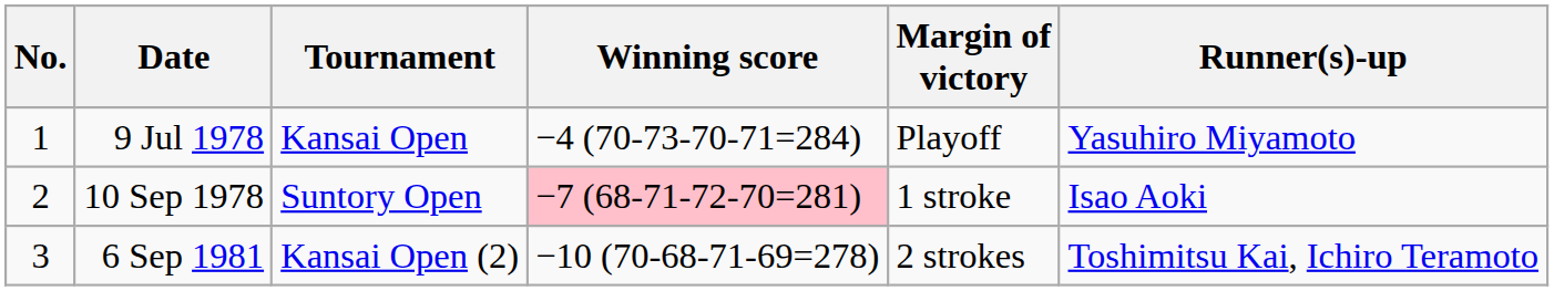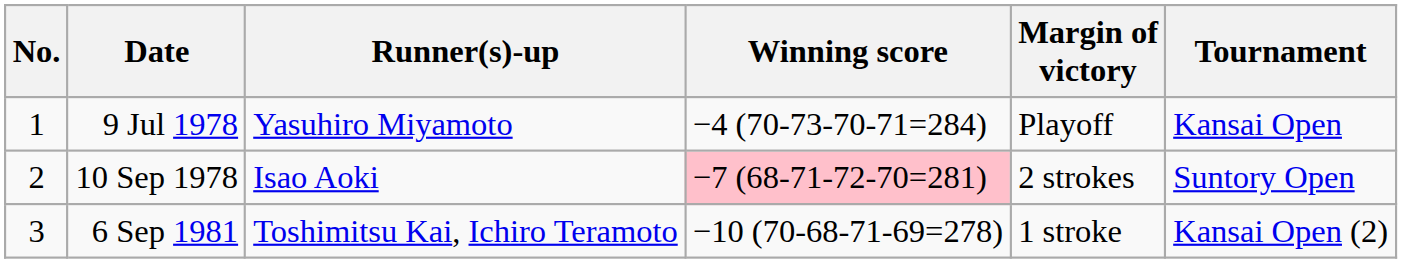 <table class="wikitable" style="font-size:95%;">
 <tr>
 <th>No.</th>
 <th>Date</th>
-<th>Tournament</th>
+<th>Runner(s)-up</th>
 <th>Winning score</th>
 <th>Margin of<br>victory</th>
-<th>Runner(s)-up</th>
+<th>Tournament</th>
 </tr>
 <tr>
 <td align=center>1</td>
 <td align=right>9 Jul <a href='#'>1978</a></td>
-<td><a href='#'>Kansai Open</a></td>
+<td> <a href='#'>Yasuhiro Miyamoto</a></td>
 <td>−4 (70-73-70-71=284)</td>
 <td>Playoff</td>
-<td> <a href='#'>Yasuhiro Miyamoto</a></td>
+<td><a href='#'>Kansai Open</a></td>
 </tr>
 <tr>
 <td align=center>2</td>
 <td align=right>10 Sep 1978</td>
+<td> <a href='#'>Isao Aoki</a></td>
+<td style="background: pink;">−7 (68-71-72-70=281)</td>
+<td>2 strokes</td>
 <td><a href='#'>Suntory Open</a></td>
-<td style="background: pink;">−7 (68-71-72-70=281)</td>
-<td>1 stroke</td>
-<td> <a href='#'>Isao Aoki</a></td>
 </tr>
 <tr>
 <td align=center>3</td>
 <td align=right>6 Sep <a href='#'>1981</a></td>
+<td> <a href='#'>Toshimitsu Kai</a>,  <a href='#'>Ichiro Teramoto</a></td>
+<td>−10 (70-68-71-69=278)</td>
+<td>1 stroke</td>
 <td><a href='#'>Kansai Open</a> (2)</td>
-<td>−10 (70-68-71-69=278)</td>
-<td>2 strokes</td>
-<td> <a href='#'>Toshimitsu Kai</a>,  <a href='#'>Ichiro Teramoto</a></td>
 </tr>
 </table>
